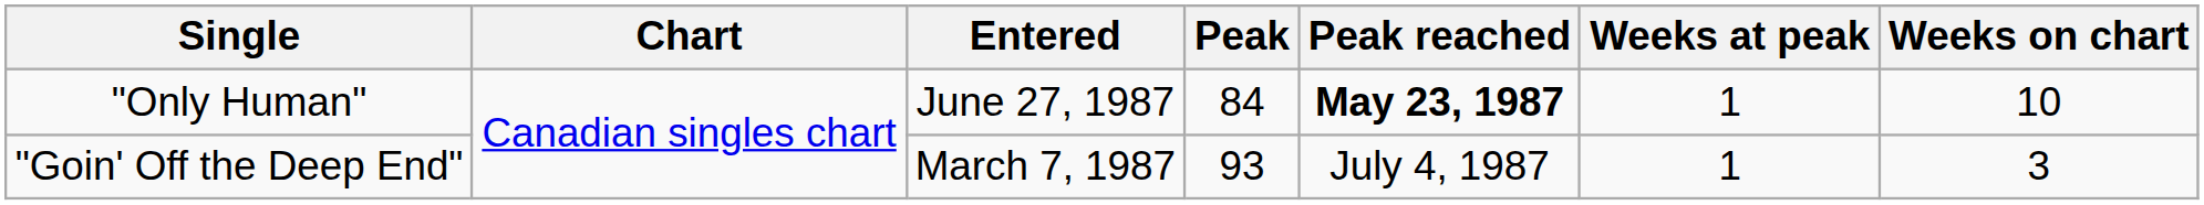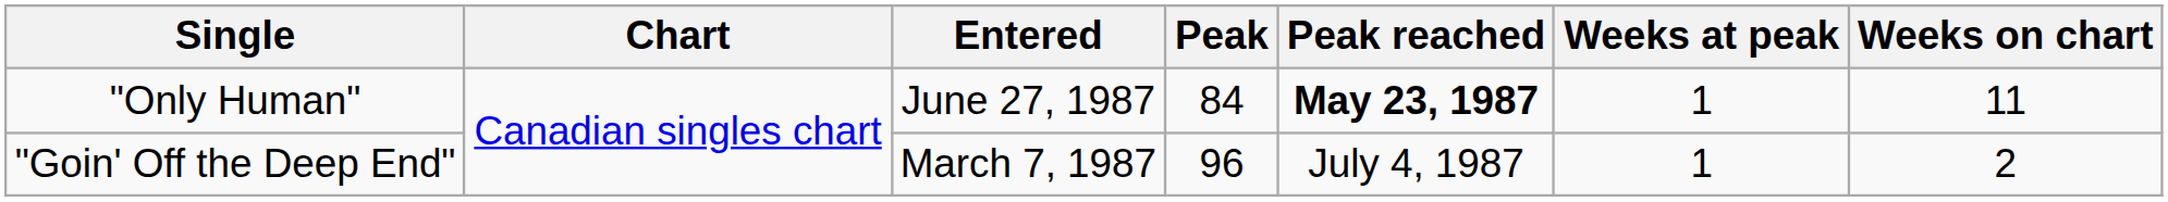 <table class="wikitable">
 <tr>
 <th>Single</th>
 <th>Chart</th>
 <th>Entered</th>
 <th>Peak</th>
 <th>Peak reached</th>
 <th>Weeks at peak</th>
 <th>Weeks on chart</th>
 </tr>
 <tr>
 <td align="center">"Only Human"</td>
 <td rowspan="2"><a href='#'>Canadian singles chart</a></td>
 <td align="center">June 27, 1987</td>
 <td align="center">84</td>
 <td align="center"><strong>May 23, 1987</strong></td>
 <td align="center">1</td>
-<td align="center">10</td>
+<td align="center">11</td>
 </tr>
 <tr>
 <td align="center">"Goin' Off the Deep End"</td>
 <td align="center">March 7, 1987</td>
-<td align="center">93</td>
+<td align="center">96</td>
 <td align="center">July 4, 1987</td>
 <td align="center">1</td>
-<td align="center">3</td>
+<td align="center">2</td>
 </tr>
 </table>
